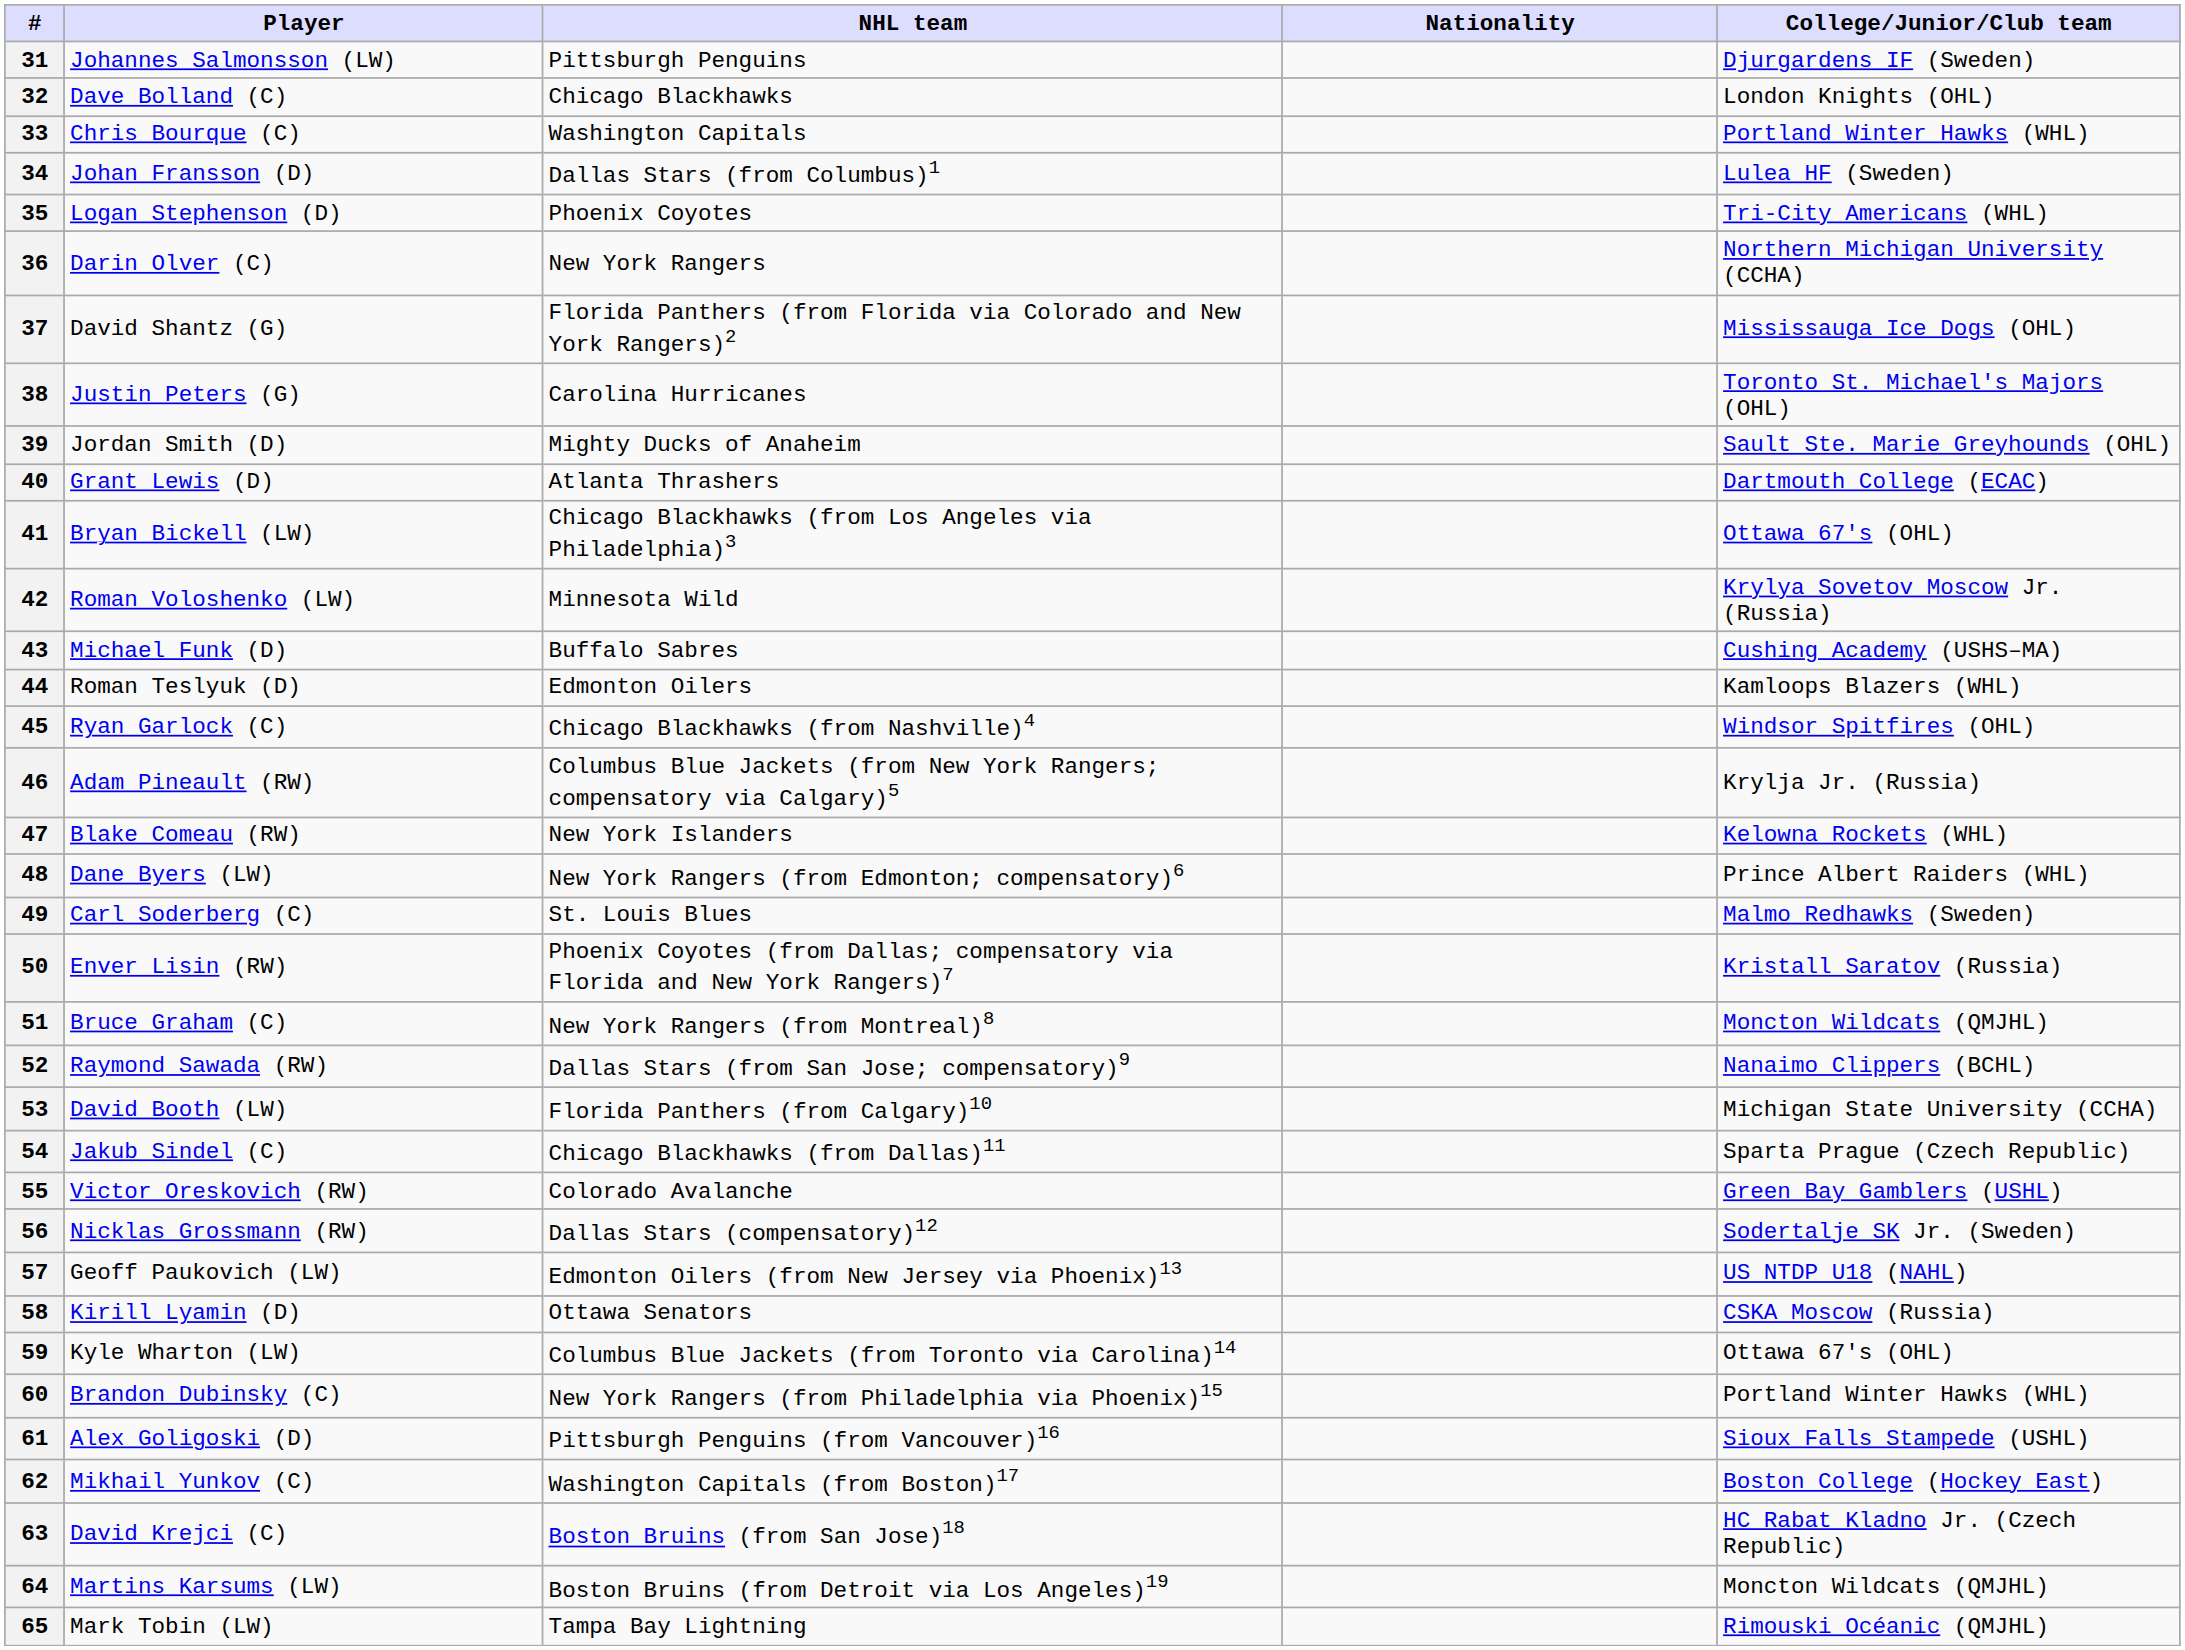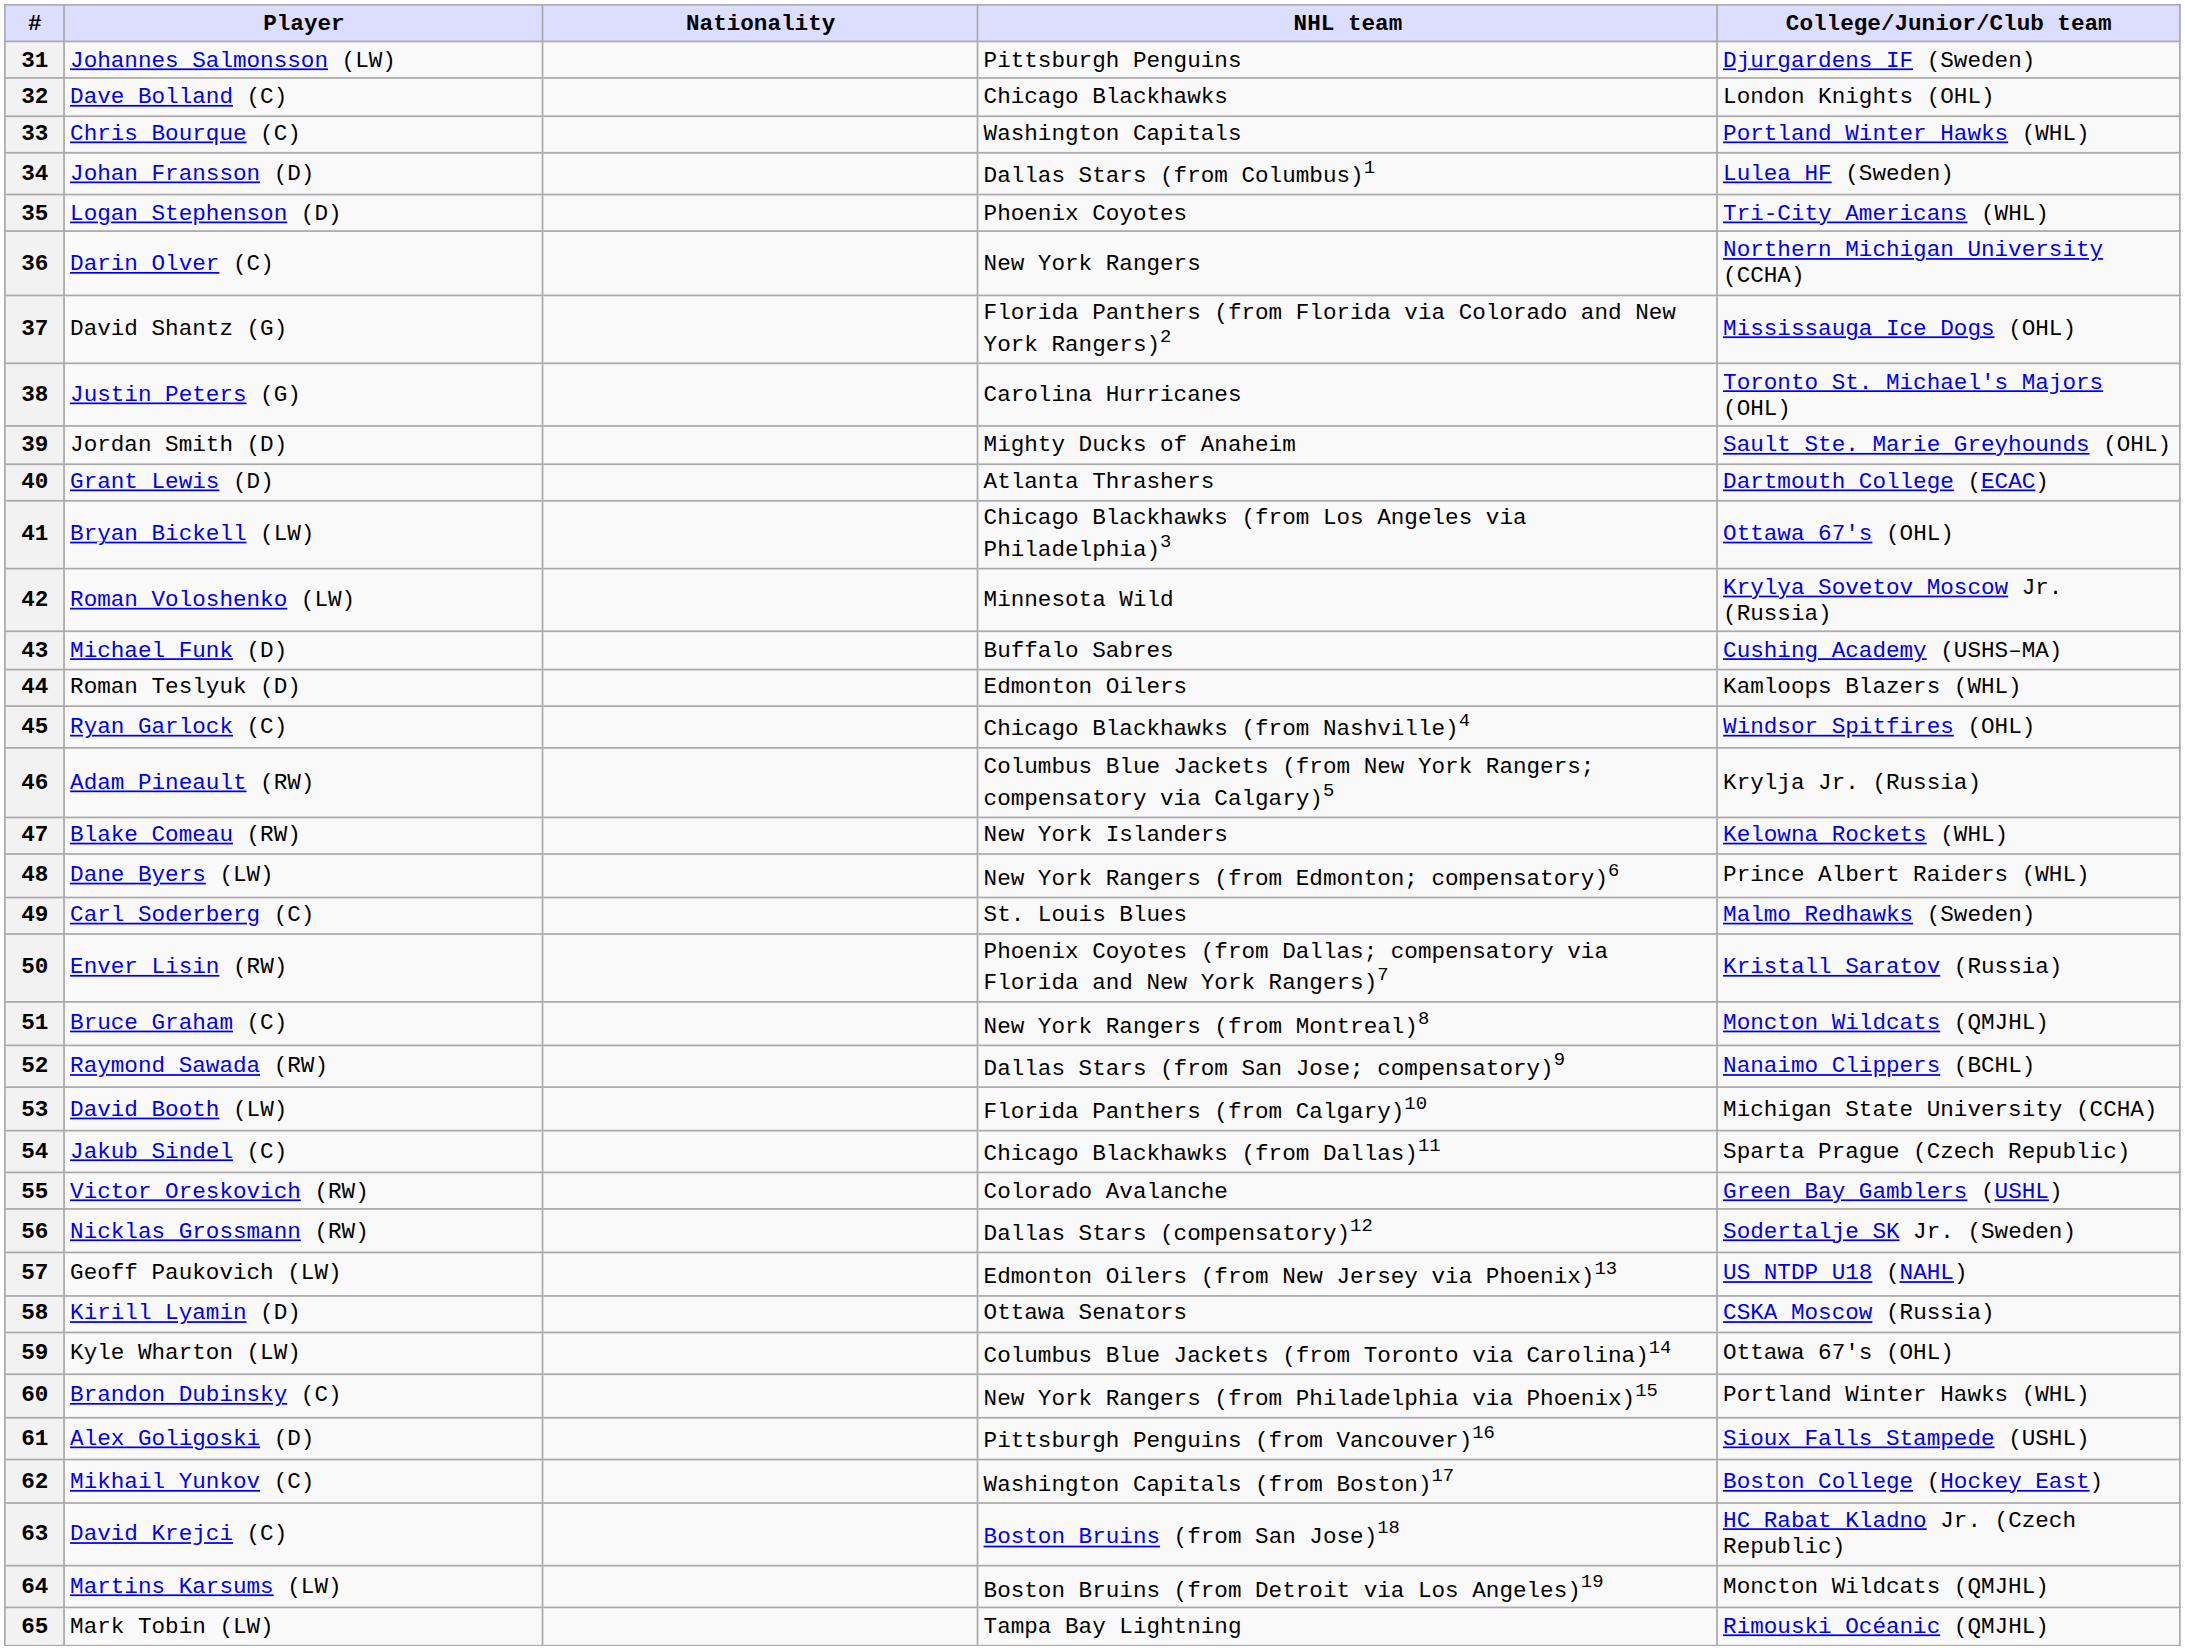 <table class="wikitable">
 <tr>
 <th style="background:#ddf; width:2.75%;">#</th>
 <th style="background:#ddf; width:22.0%;">Player</th>
+<th style="background:#ddf; width:20.0%;">Nationality</th>
 <th style="background:#ddf; width:34.0%;">NHL team</th>
-<th style="background:#ddf; width:20.0%;">Nationality</th>
 <th style="background:#ddf; width:100.0%;">College/Junior/Club team</th>
 </tr>
 <tr>
 <th>31</th>
 <td><a href='#'>Johannes Salmonsson</a> (LW)</td>
+<td></td>
 <td>Pittsburgh Penguins</td>
-<td></td>
 <td><a href='#'>Djurgardens IF</a> (Sweden)</td>
 </tr>
 <tr>
 <th>32</th>
 <td><a href='#'>Dave Bolland</a> (C)</td>
+<td></td>
 <td>Chicago Blackhawks</td>
-<td></td>
 <td>London Knights (OHL)</td>
 </tr>
 <tr>
 <th>33</th>
 <td><a href='#'>Chris Bourque</a> (C)</td>
+<td></td>
 <td>Washington Capitals</td>
-<td></td>
 <td><a href='#'>Portland Winter Hawks</a> (WHL)</td>
 </tr>
 <tr>
 <th>34</th>
 <td><a href='#'>Johan Fransson</a> (D)</td>
+<td></td>
 <td>Dallas Stars (from Columbus)<sup>1</sup></td>
-<td></td>
 <td><a href='#'>Lulea HF</a> (Sweden)</td>
 </tr>
 <tr>
 <th>35</th>
 <td><a href='#'>Logan Stephenson</a> (D)</td>
+<td></td>
 <td>Phoenix Coyotes</td>
-<td></td>
 <td><a href='#'>Tri-City Americans</a> (WHL)</td>
 </tr>
 <tr>
 <th>36</th>
 <td><a href='#'>Darin Olver</a> (C)</td>
+<td></td>
 <td>New York Rangers</td>
-<td></td>
 <td><a href='#'>Northern Michigan University</a> (CCHA)</td>
 </tr>
 <tr>
 <th>37</th>
 <td>David Shantz (G)</td>
+<td></td>
 <td>Florida Panthers (from Florida via Colorado and New York Rangers)<sup>2</sup></td>
-<td></td>
 <td><a href='#'>Mississauga Ice Dogs</a> (OHL)</td>
 </tr>
 <tr>
 <th>38</th>
 <td><a href='#'>Justin Peters</a> (G)</td>
+<td></td>
 <td>Carolina Hurricanes</td>
-<td></td>
 <td><a href='#'>Toronto St. Michael's Majors</a> (OHL)</td>
 </tr>
 <tr>
 <th>39</th>
 <td>Jordan Smith (D)</td>
+<td></td>
 <td>Mighty Ducks of Anaheim</td>
-<td></td>
 <td><a href='#'>Sault Ste. Marie Greyhounds</a> (OHL)</td>
 </tr>
 <tr>
 <th>40</th>
 <td><a href='#'>Grant Lewis</a> (D)</td>
+<td></td>
 <td>Atlanta Thrashers</td>
-<td></td>
 <td><a href='#'>Dartmouth College</a> (<a href='#'>ECAC</a>)</td>
 </tr>
 <tr>
 <th>41</th>
 <td><a href='#'>Bryan Bickell</a> (LW)</td>
+<td></td>
 <td>Chicago Blackhawks (from Los Angeles via Philadelphia)<sup>3</sup></td>
-<td></td>
 <td><a href='#'>Ottawa 67's</a> (OHL)</td>
 </tr>
 <tr>
 <th>42</th>
 <td><a href='#'>Roman Voloshenko</a> (LW)</td>
+<td></td>
 <td>Minnesota Wild</td>
-<td></td>
 <td><a href='#'>Krylya Sovetov Moscow</a> Jr. (Russia)</td>
 </tr>
 <tr>
 <th>43</th>
 <td><a href='#'>Michael Funk</a> (D)</td>
+<td></td>
 <td>Buffalo Sabres</td>
-<td></td>
 <td><a href='#'>Cushing Academy</a> (USHS–MA)</td>
 </tr>
 <tr>
 <th>44</th>
 <td>Roman Teslyuk (D)</td>
+<td></td>
 <td>Edmonton Oilers</td>
-<td></td>
 <td>Kamloops Blazers (WHL)</td>
 </tr>
 <tr>
 <th>45</th>
 <td><a href='#'>Ryan Garlock</a> (C)</td>
+<td></td>
 <td>Chicago Blackhawks (from Nashville)<sup>4</sup></td>
-<td></td>
 <td><a href='#'>Windsor Spitfires</a> (OHL)</td>
 </tr>
 <tr>
 <th>46</th>
 <td><a href='#'>Adam Pineault</a> (RW)</td>
+<td></td>
 <td>Columbus Blue Jackets (from New York Rangers; compensatory via Calgary)<sup>5</sup></td>
-<td></td>
 <td>Krylja Jr. (Russia)</td>
 </tr>
 <tr>
 <th>47</th>
 <td><a href='#'>Blake Comeau</a> (RW)</td>
+<td></td>
 <td>New York Islanders</td>
-<td></td>
 <td><a href='#'>Kelowna Rockets</a> (WHL)</td>
 </tr>
 <tr>
 <th>48</th>
 <td><a href='#'>Dane Byers</a> (LW)</td>
+<td></td>
 <td>New York Rangers (from Edmonton; compensatory)<sup>6</sup></td>
-<td></td>
 <td>Prince Albert Raiders (WHL)</td>
 </tr>
 <tr>
 <th>49</th>
 <td><a href='#'>Carl Soderberg</a> (C)</td>
+<td></td>
 <td>St. Louis Blues</td>
-<td></td>
 <td><a href='#'>Malmo Redhawks</a> (Sweden)</td>
 </tr>
 <tr>
 <th>50</th>
 <td><a href='#'>Enver Lisin</a> (RW)</td>
+<td></td>
 <td>Phoenix Coyotes (from Dallas; compensatory via Florida and New York Rangers)<sup>7</sup></td>
-<td></td>
 <td><a href='#'>Kristall Saratov</a> (Russia)</td>
 </tr>
 <tr>
 <th>51</th>
 <td><a href='#'>Bruce Graham</a> (C)</td>
+<td></td>
 <td>New York Rangers (from Montreal)<sup>8</sup></td>
-<td></td>
 <td><a href='#'>Moncton Wildcats</a> (QMJHL)</td>
 </tr>
 <tr>
 <th>52</th>
 <td><a href='#'>Raymond Sawada</a> (RW)</td>
+<td></td>
 <td>Dallas Stars (from San Jose; compensatory)<sup>9</sup></td>
-<td></td>
 <td><a href='#'>Nanaimo Clippers</a> (BCHL)</td>
 </tr>
 <tr>
 <th>53</th>
 <td><a href='#'>David Booth</a> (LW)</td>
+<td></td>
 <td>Florida Panthers (from Calgary)<sup>10</sup></td>
-<td></td>
 <td>Michigan State University (CCHA)</td>
 </tr>
 <tr>
 <th>54</th>
 <td><a href='#'>Jakub Sindel</a> (C)</td>
+<td></td>
 <td>Chicago Blackhawks (from Dallas)<sup>11</sup></td>
-<td></td>
 <td>Sparta Prague (Czech Republic)</td>
 </tr>
 <tr>
 <th>55</th>
 <td><a href='#'>Victor Oreskovich</a> (RW)</td>
+<td></td>
 <td>Colorado Avalanche</td>
-<td></td>
 <td><a href='#'>Green Bay Gamblers</a> (<a href='#'>USHL</a>)</td>
 </tr>
 <tr>
 <th>56</th>
 <td><a href='#'>Nicklas Grossmann</a> (RW)</td>
+<td></td>
 <td>Dallas Stars (compensatory)<sup>12</sup></td>
-<td></td>
 <td><a href='#'>Sodertalje SK</a> Jr. (Sweden)</td>
 </tr>
 <tr>
 <th>57</th>
 <td>Geoff Paukovich (LW)</td>
+<td></td>
 <td>Edmonton Oilers (from New Jersey via Phoenix)<sup>13</sup></td>
-<td></td>
 <td><a href='#'>US NTDP U18</a> (<a href='#'>NAHL</a>)</td>
 </tr>
 <tr>
 <th>58</th>
 <td><a href='#'>Kirill Lyamin</a> (D)</td>
+<td></td>
 <td>Ottawa Senators</td>
-<td></td>
 <td><a href='#'>CSKA Moscow</a> (Russia)</td>
 </tr>
 <tr>
 <th>59</th>
 <td>Kyle Wharton (LW)</td>
+<td></td>
 <td>Columbus Blue Jackets (from Toronto via Carolina)<sup>14</sup></td>
-<td></td>
 <td>Ottawa 67's (OHL)</td>
 </tr>
 <tr>
 <th>60</th>
 <td><a href='#'>Brandon Dubinsky</a> (C)</td>
+<td></td>
 <td>New York Rangers (from Philadelphia via Phoenix)<sup>15</sup></td>
-<td></td>
 <td>Portland Winter Hawks (WHL)</td>
 </tr>
 <tr>
 <th>61</th>
 <td><a href='#'>Alex Goligoski</a> (D)</td>
+<td></td>
 <td>Pittsburgh Penguins (from Vancouver)<sup>16</sup></td>
-<td></td>
 <td><a href='#'>Sioux Falls Stampede</a> (USHL)</td>
 </tr>
 <tr>
 <th>62</th>
 <td><a href='#'>Mikhail Yunkov</a> (C)</td>
+<td></td>
 <td>Washington Capitals (from Boston)<sup>17</sup></td>
-<td></td>
 <td><a href='#'>Boston College</a> (<a href='#'>Hockey East</a>)</td>
 </tr>
 <tr>
 <th>63</th>
 <td><a href='#'>David Krejci</a> (C)</td>
+<td></td>
 <td><a href='#'>Boston Bruins</a> (from San Jose)<sup>18</sup></td>
-<td></td>
 <td><a href='#'>HC Rabat Kladno</a> Jr. (Czech Republic)</td>
 </tr>
 <tr>
 <th>64</th>
 <td><a href='#'>Martins Karsums</a> (LW)</td>
+<td></td>
 <td>Boston Bruins (from Detroit via Los Angeles)<sup>19</sup></td>
-<td></td>
 <td>Moncton Wildcats (QMJHL)</td>
 </tr>
 <tr>
 <th>65</th>
 <td>Mark Tobin (LW)</td>
+<td></td>
 <td>Tampa Bay Lightning</td>
-<td></td>
 <td><a href='#'>Rimouski Océanic</a> (QMJHL)</td>
 </tr>
 </table>
